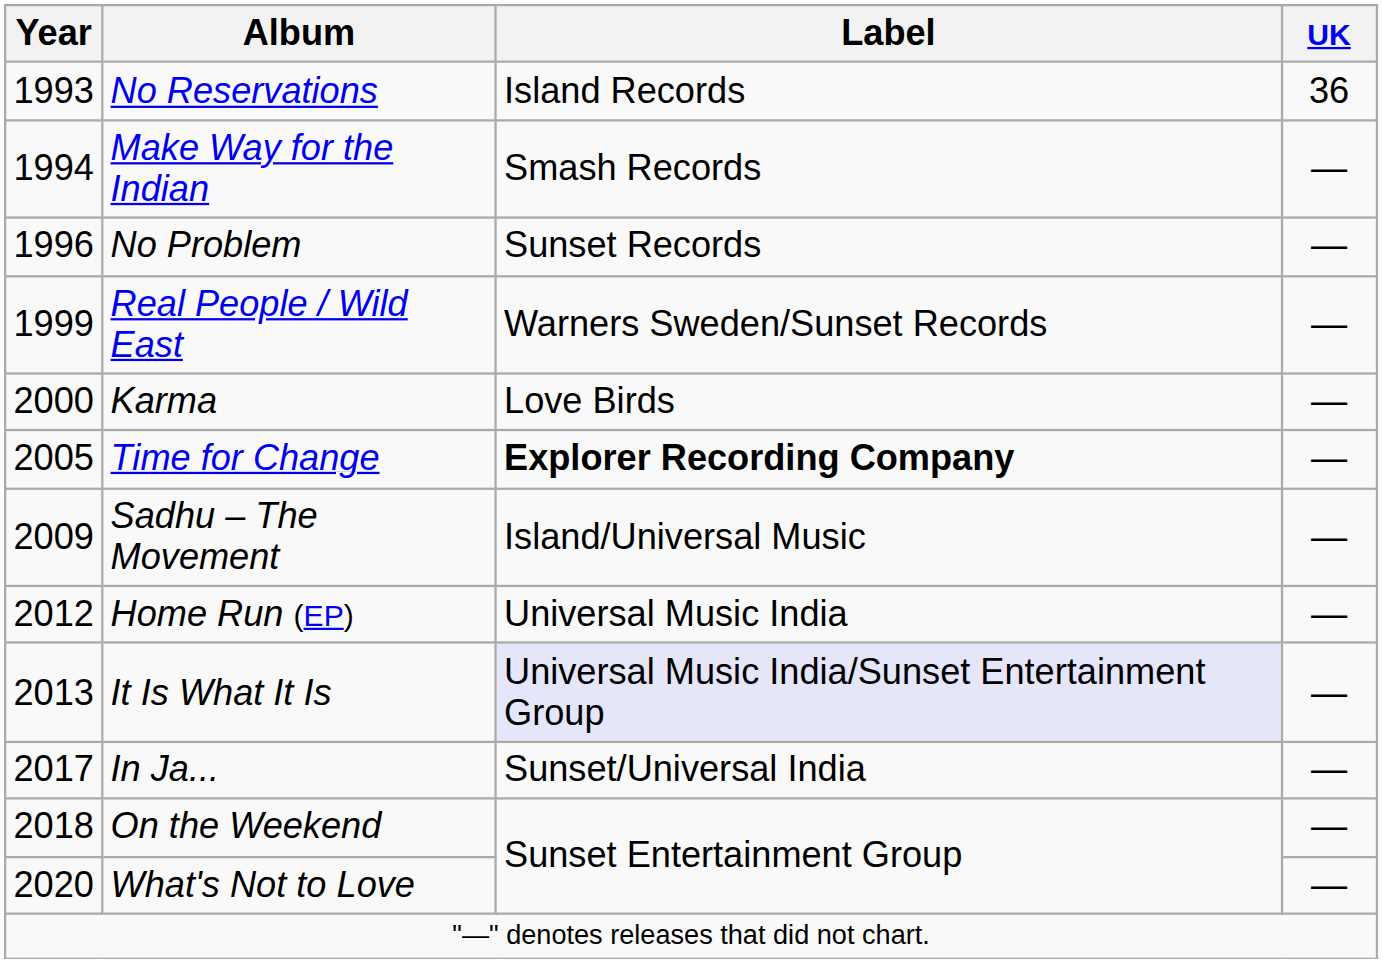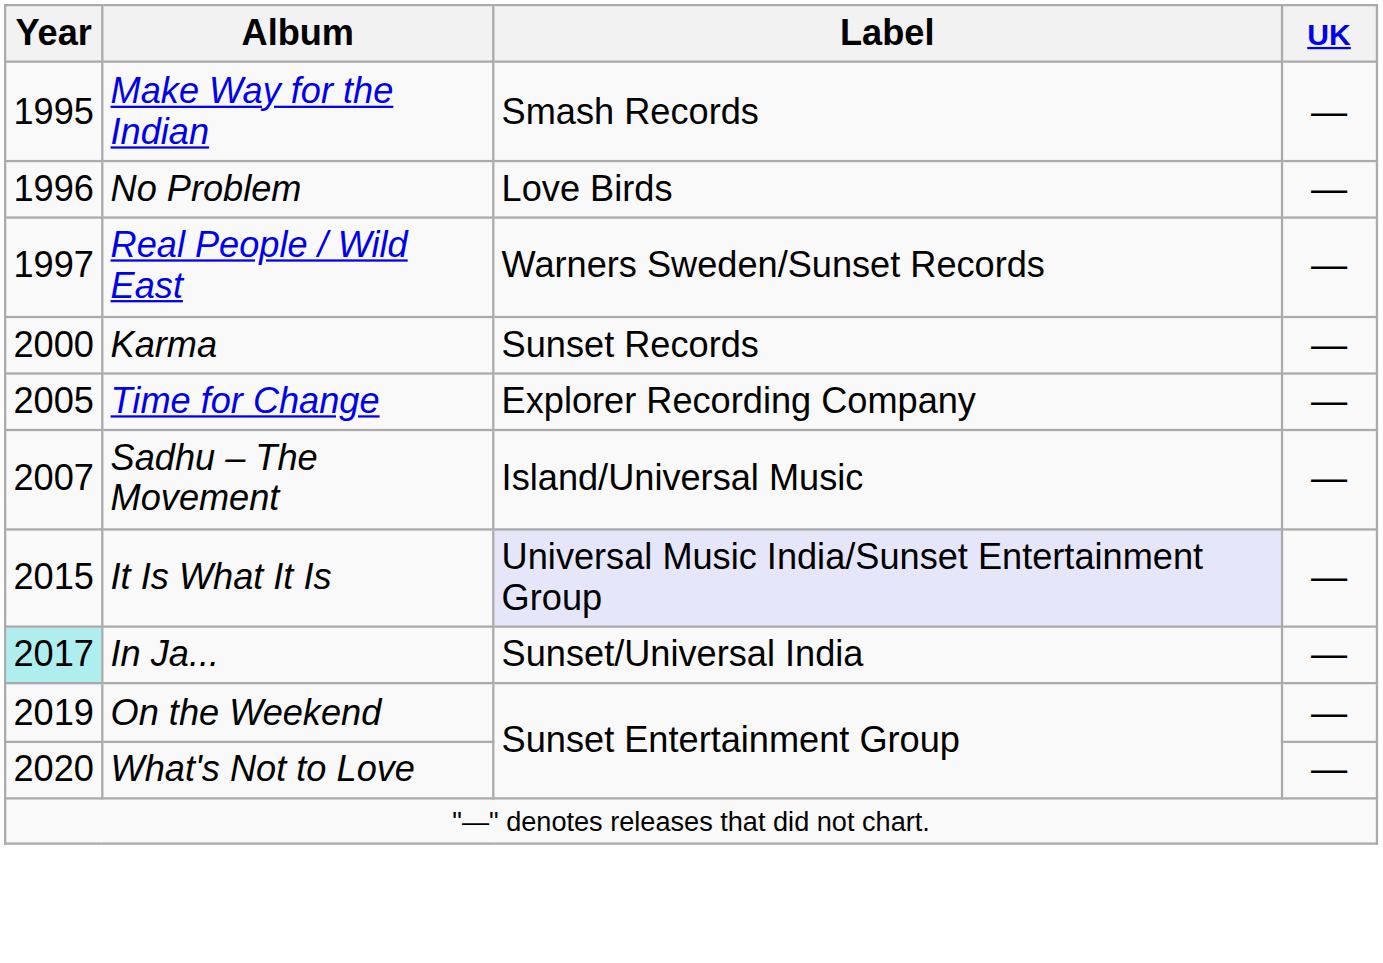 <table class="wikitable">
 <tr>
 <th>Year</th>
 <th>Album</th>
 <th>Label</th>
 <th style="width:35px;"><small><a href='#'>UK</a></small><br></th>
 </tr>
 <tr>
-<td>1993</td>
-<td><em><a href='#'>No Reservations</a></em></td>
-<td>Island Records</td>
-<td align=center>36</td>
-</tr>
-<tr>
-<td>1994</td>
+<td>1995</td>
 <td><em><a href='#'>Make Way for the Indian</a></em></td>
 <td>Smash Records</td>
 <td align=center>—</td>
 </tr>
 <tr>
 <td>1996</td>
 <td><em>No Problem</em></td>
-<td>Sunset Records</td>
+<td>Love Birds</td>
 <td align=center>—</td>
 </tr>
 <tr>
-<td>1999</td>
+<td>1997</td>
 <td><em><a href='#'>Real People / Wild East</a></em></td>
 <td>Warners Sweden/Sunset Records</td>
 <td align=center>—</td>
 </tr>
 <tr>
 <td>2000</td>
 <td><em>Karma</em></td>
-<td>Love Birds</td>
+<td>Sunset Records</td>
 <td align=center>—</td>
 </tr>
 <tr>
 <td>2005</td>
 <td><em><a href='#'>Time for Change</a></em></td>
-<td><strong>Explorer Recording Company</strong></td>
+<td>Explorer Recording Company</td>
 <td align=center>—</td>
 </tr>
 <tr>
-<td>2009</td>
+<td>2007</td>
 <td><em>Sadhu – The Movement</em></td>
 <td>Island/Universal Music</td>
 <td align=center>—</td>
 </tr>
 <tr>
-<td>2012</td>
-<td><em>Home Run</em> <small>(<a href='#'>EP</a>)</small></td>
-<td>Universal Music India</td>
-<td align=center>—</td>
-</tr>
-<tr>
-<td>2013</td>
+<td>2015</td>
 <td><em>It Is What It Is</em></td>
 <td style="background: lavender;">Universal Music India/Sunset Entertainment Group</td>
 <td align=center>—</td>
 </tr>
 <tr>
-<td>2017</td>
+<td style="background: paleturquoise;">2017</td>
 <td><em>In Ja...</em></td>
 <td>Sunset/Universal India</td>
 <td align=center>—</td>
 </tr>
 <tr>
-<td>2018</td>
+<td>2019</td>
 <td><em>On the Weekend</em></td>
 <td rowspan="2">Sunset Entertainment Group</td>
 <td align=center>—</td>
 </tr>
 <tr>
 <td>2020</td>
 <td><em>What's Not to Love</em></td>
 <td align=center>—</td>
 </tr>
 <tr>
 <td colspan="4" style="text-align:center; font-size:9pt;">"—" denotes releases that did not chart.</td>
 </tr>
 </table>
